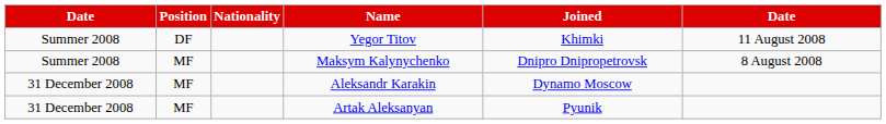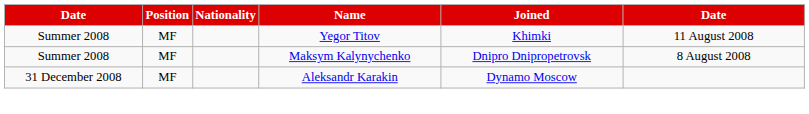 <table class="wikitable"  style="text-align:center; font-size:90%; ">
 <tr>
 <th style="background:#DD0000; color:white; width:150px;">Date</th>
 <th style="background:#DD0000; color:white; width:50px;">Position</th>
 <th style="background:#DD0000; color:white; width:50px;">Nationality</th>
 <th style="background:#DD0000; color:white; width:200px;">Name</th>
 <th style="background:#DD0000; color:white; width:200px;">Joined</th>
 <th style="background:#DD0000; color:white; width:200px;">Date</th>
 </tr>
 <tr>
 <td>Summer 2008</td>
-<td>DF</td>
+<td>MF</td>
 <td></td>
 <td><a href='#'>Yegor Titov</a></td>
 <td><a href='#'>Khimki</a></td>
 <td>11 August 2008</td>
 </tr>
 <tr>
 <td>Summer 2008</td>
 <td>MF</td>
 <td></td>
 <td><a href='#'>Maksym Kalynychenko</a></td>
 <td><a href='#'>Dnipro Dnipropetrovsk</a></td>
 <td>8 August 2008</td>
 </tr>
 <tr>
 <td>31 December 2008</td>
 <td>MF</td>
 <td></td>
 <td><a href='#'>Aleksandr Karakin</a></td>
 <td><a href='#'>Dynamo Moscow</a></td>
 <td></td>
 </tr>
-<tr>
-<td>31 December 2008</td>
-<td>MF</td>
-<td></td>
-<td><a href='#'>Artak Aleksanyan</a></td>
-<td><a href='#'>Pyunik</a></td>
-<td></td>
-</tr>
 </table>
